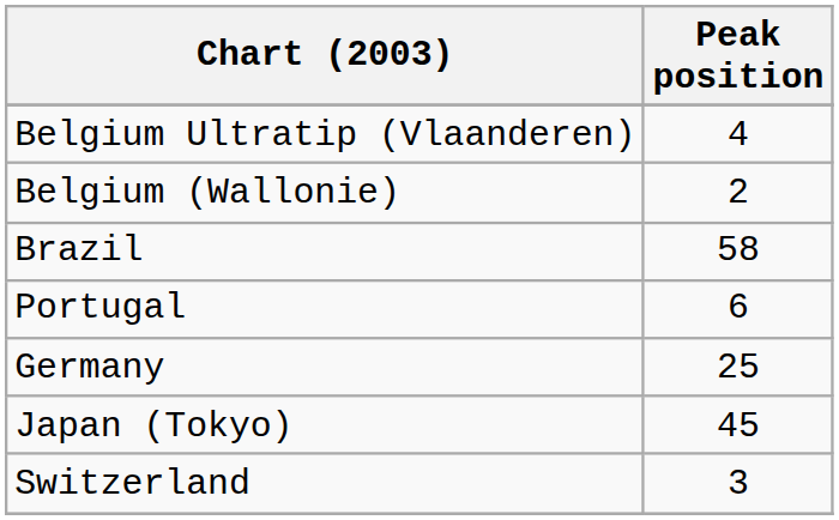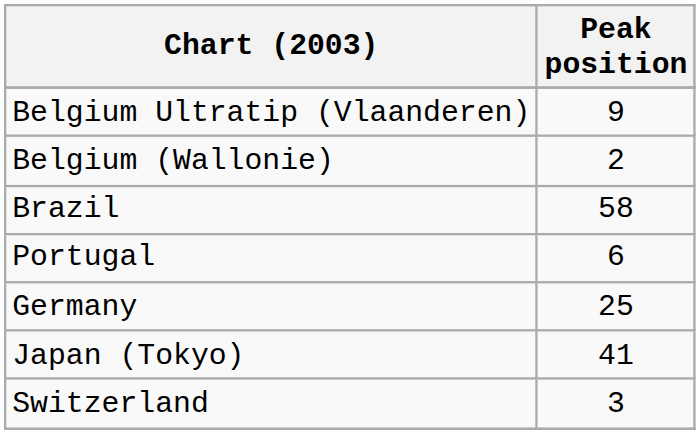 <table class="wikitable">
 <tr>
 <th>Chart (2003)</th>
 <th>Peak<br>position</th>
 </tr>
 <tr>
 </tr>
 <tr>
 </tr>
 <tr>
 <td>Belgium Ultratip (Vlaanderen)</td>
-<td align="center">4</td>
+<td align="center">9</td>
 </tr>
 <tr>
 <td>Belgium (Wallonie)</td>
 <td align="center">2</td>
 </tr>
 <tr>
 <td>Brazil</td>
 <td align="center">58</td>
 </tr>
 <tr>
 <td>Portugal</td>
 <td align="center">6</td>
 </tr>
 <tr>
 <td>Germany</td>
 <td align="center">25</td>
 </tr>
 <tr>
 <td>Japan (Tokyo)</td>
-<td align="center">45</td>
+<td align="center">41</td>
 </tr>
 <tr>
 <td>Switzerland</td>
 <td align="center">3</td>
 </tr>
 <tr>
 </tr>
 </table>
